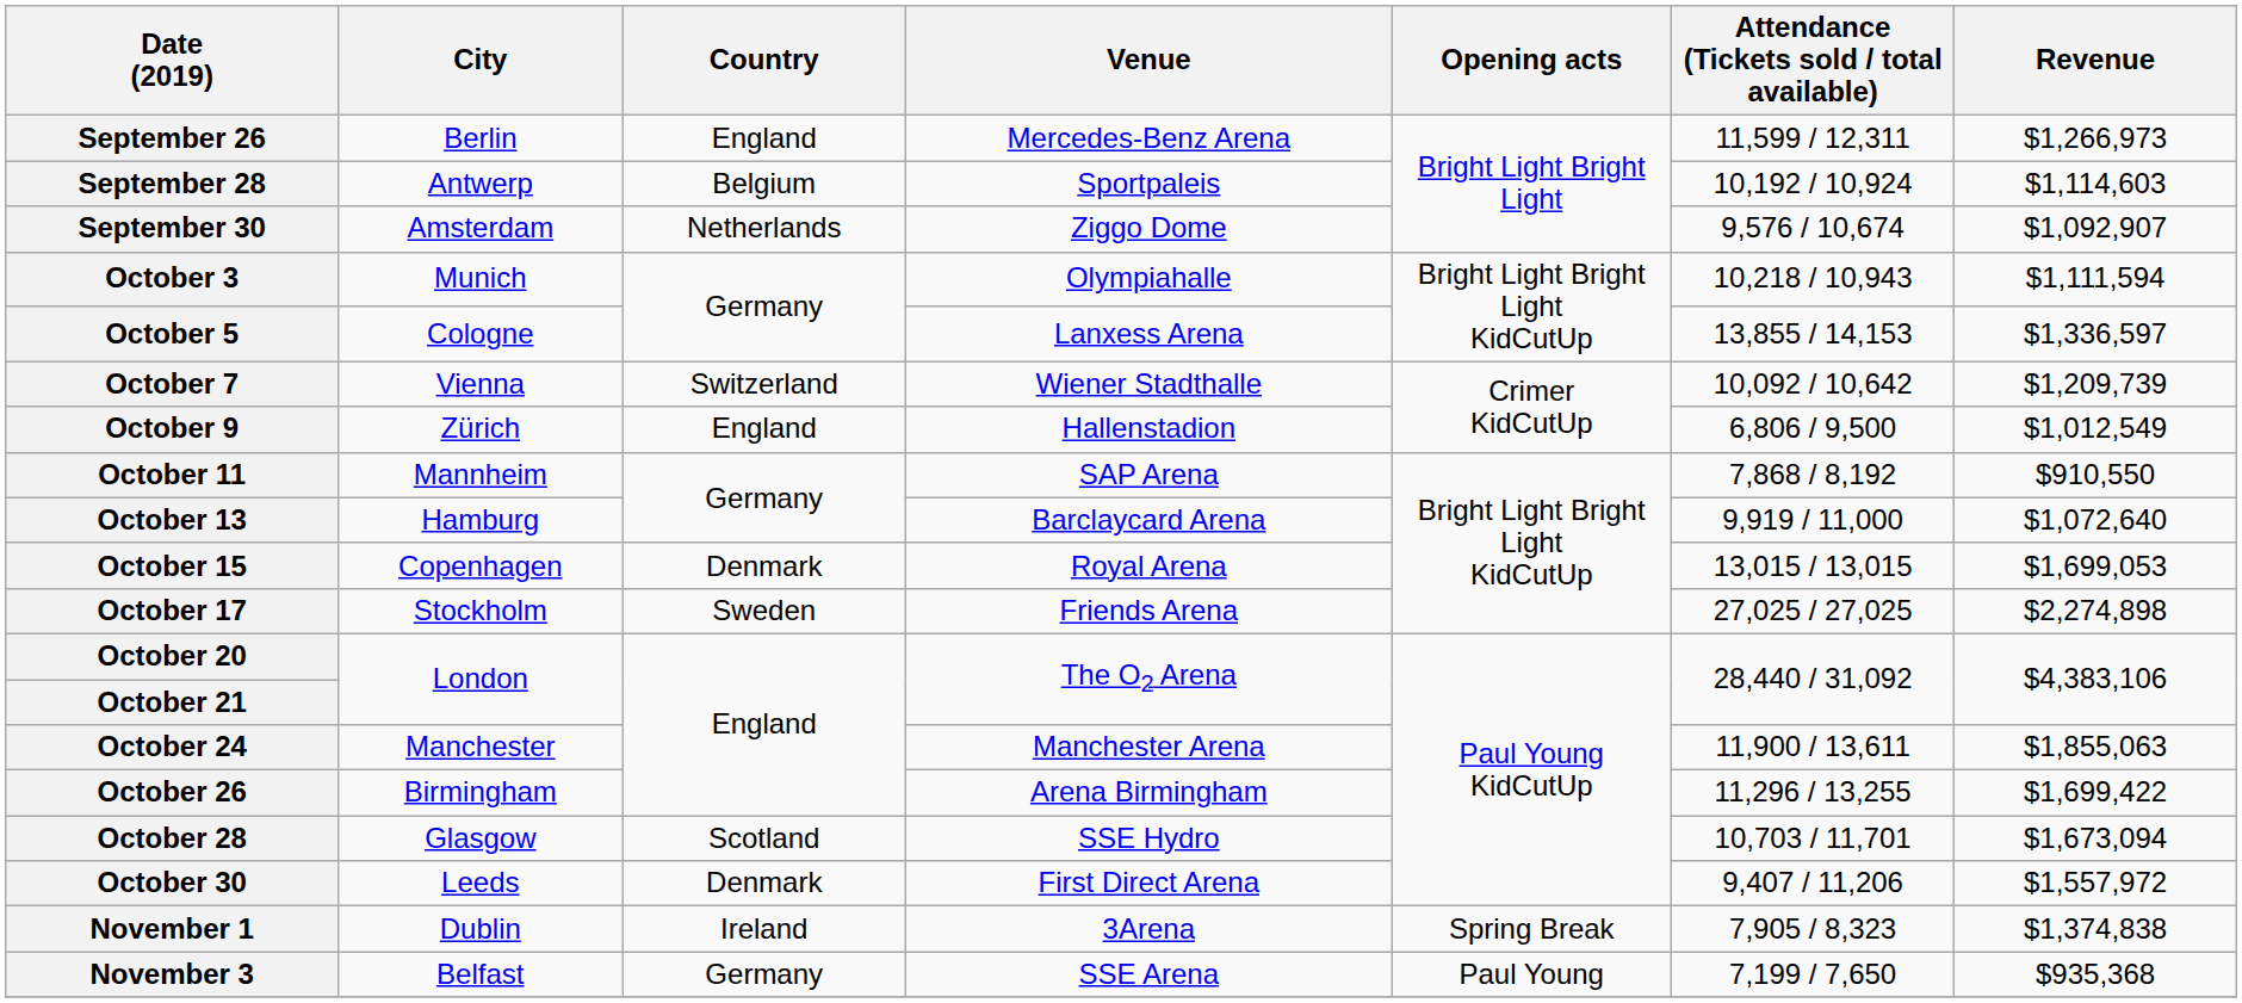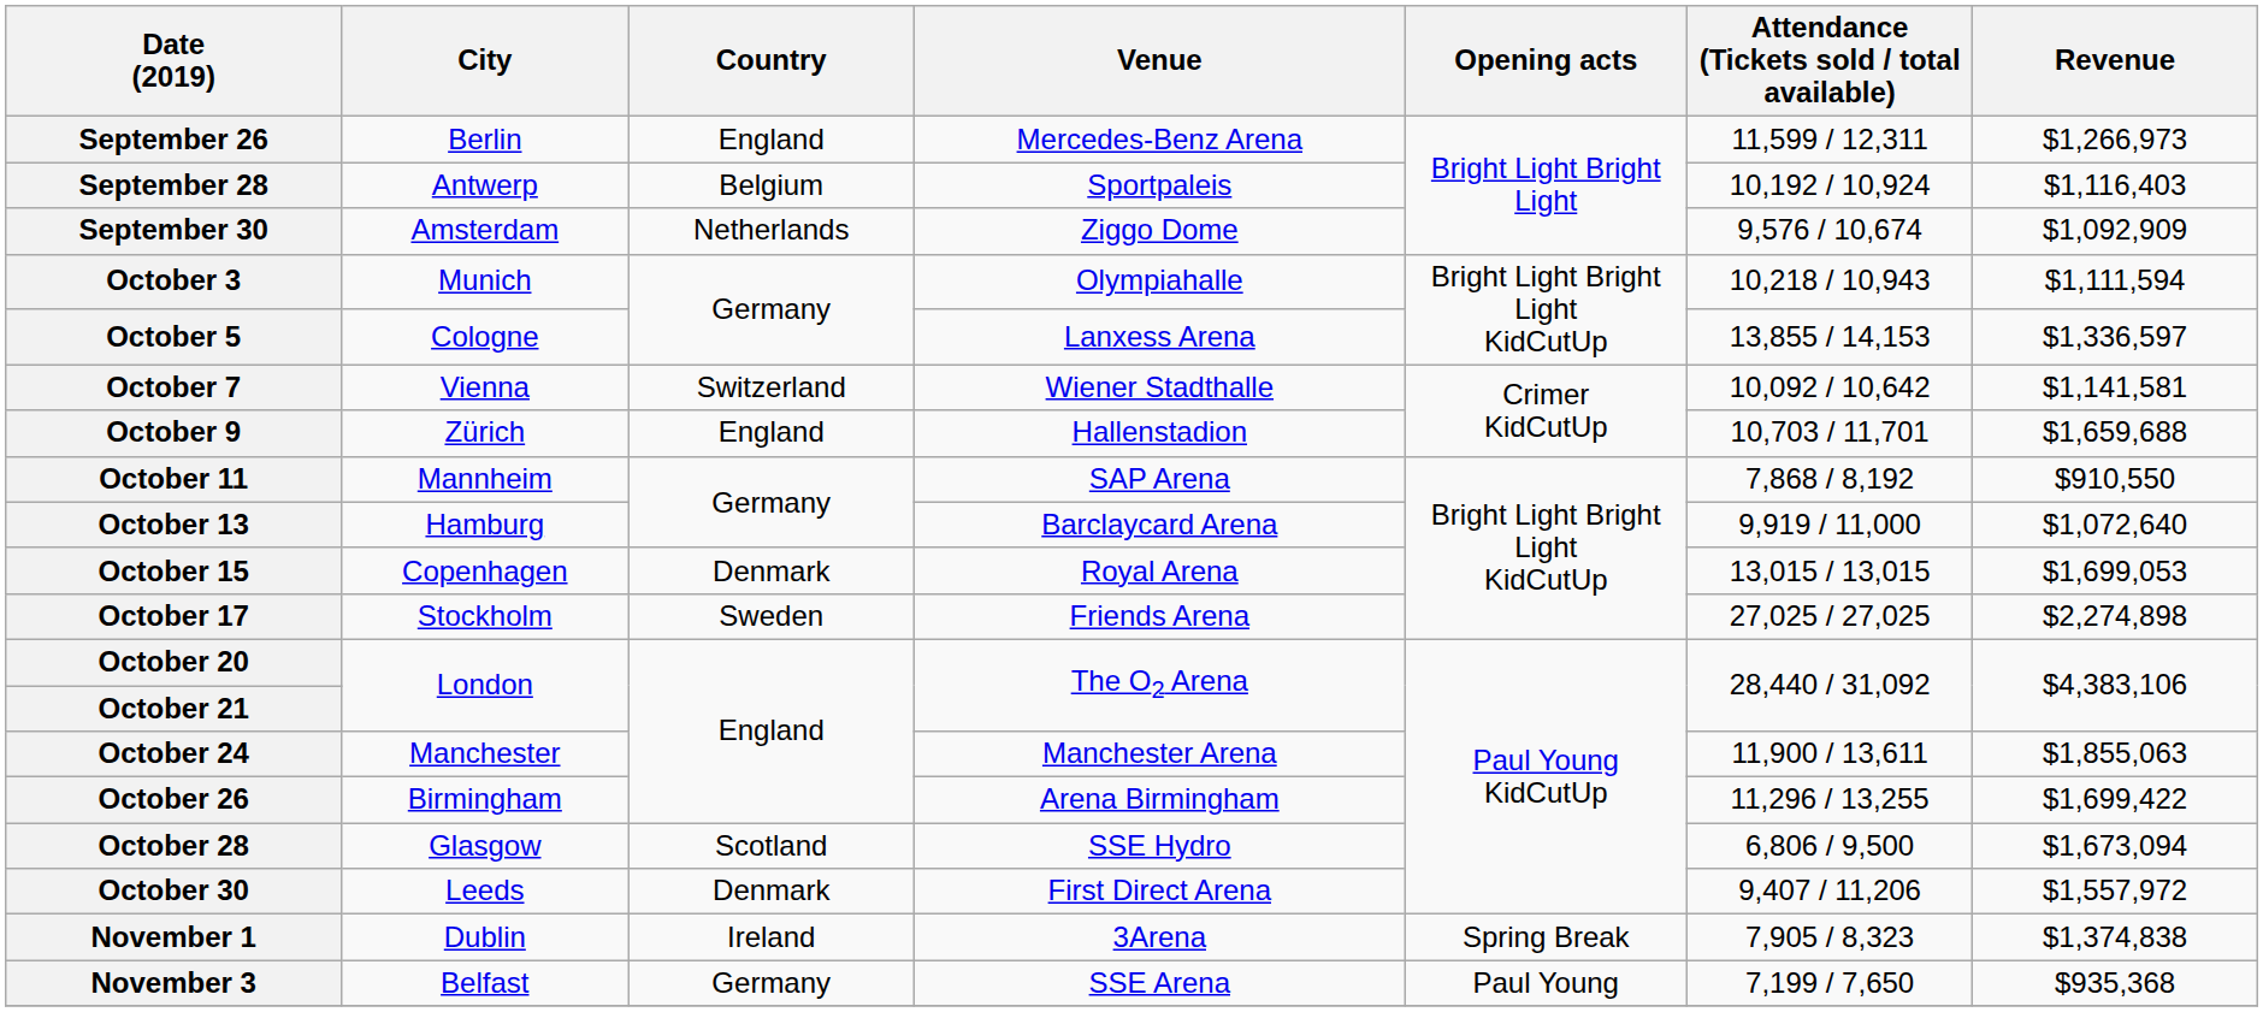 <table class="wikitable plainrowheaders" style="text-align:center;">
 <tr>
 <th scope="col" style="width:12em;">Date<br>(2019)</th>
 <th scope="col" style="width:10em;">City</th>
 <th scope="col" style="width:10em;">Country</th>
 <th scope="col" style="width:18em;">Venue</th>
 <th scope="col" style="width:10em;">Opening acts</th>
 <th scope="col" style="width:10em;">Attendance<br>(Tickets sold / total available)</th>
 <th scope="col" style="width:10em;">Revenue</th>
 </tr>
 <tr>
 <th scope="row">September 26</th>
 <td><a href='#'>Berlin</a></td>
 <td>England</td>
 <td><a href='#'>Mercedes-Benz Arena</a></td>
 <td rowspan="3"><a href='#'>Bright Light Bright Light</a></td>
 <td>11,599 / 12,311</td>
 <td>$1,266,973</td>
 </tr>
 <tr>
 <th scope="row">September 28</th>
 <td><a href='#'>Antwerp</a></td>
 <td>Belgium</td>
 <td><a href='#'>Sportpaleis</a></td>
 <td>10,192 / 10,924</td>
-<td>$1,114,603</td>
+<td>$1,116,403</td>
 </tr>
 <tr>
 <th scope="row">September 30</th>
 <td><a href='#'>Amsterdam</a></td>
 <td>Netherlands</td>
 <td><a href='#'>Ziggo Dome</a></td>
 <td>9,576 / 10,674</td>
-<td>$1,092,907</td>
+<td>$1,092,909</td>
 </tr>
 <tr>
 <th scope="row">October 3</th>
 <td><a href='#'>Munich</a></td>
 <td rowspan="2">Germany</td>
 <td><a href='#'>Olympiahalle</a></td>
 <td rowspan="2">Bright Light Bright Light<br>KidCutUp</td>
 <td>10,218 / 10,943</td>
 <td>$1,111,594</td>
 </tr>
 <tr>
 <th scope="row">October 5</th>
 <td><a href='#'>Cologne</a></td>
 <td><a href='#'>Lanxess Arena</a></td>
 <td>13,855 / 14,153</td>
 <td>$1,336,597</td>
 </tr>
 <tr>
 <th scope="row">October 7</th>
 <td><a href='#'>Vienna</a></td>
 <td>Switzerland</td>
 <td><a href='#'>Wiener Stadthalle</a></td>
 <td rowspan="2">Crimer<br>KidCutUp</td>
 <td>10,092 / 10,642</td>
-<td>$1,209,739</td>
+<td>$1,141,581</td>
 </tr>
 <tr>
 <th scope="row">October 9</th>
 <td><a href='#'>Zürich</a></td>
 <td>England</td>
 <td><a href='#'>Hallenstadion</a></td>
-<td>6,806 / 9,500</td>
-<td>$1,012,549</td>
+<td>10,703 / 11,701</td>
+<td>$1,659,688</td>
 </tr>
 <tr>
 <th scope="row">October 11</th>
 <td><a href='#'>Mannheim</a></td>
 <td rowspan="2">Germany</td>
 <td><a href='#'>SAP Arena</a></td>
 <td rowspan="4">Bright Light Bright Light<br>KidCutUp</td>
 <td>7,868 / 8,192</td>
 <td>$910,550</td>
 </tr>
 <tr>
 <th scope="row">October 13</th>
 <td><a href='#'>Hamburg</a></td>
 <td><a href='#'>Barclaycard Arena</a></td>
 <td>9,919 / 11,000</td>
 <td>$1,072,640</td>
 </tr>
 <tr>
 <th scope="row">October 15</th>
 <td><a href='#'>Copenhagen</a></td>
 <td>Denmark</td>
 <td><a href='#'>Royal Arena</a></td>
 <td>13,015 / 13,015</td>
 <td>$1,699,053</td>
 </tr>
 <tr>
 <th scope="row">October 17</th>
 <td><a href='#'>Stockholm</a></td>
 <td>Sweden</td>
 <td><a href='#'>Friends Arena</a></td>
 <td>27,025 / 27,025</td>
 <td>$2,274,898</td>
 </tr>
 <tr>
 <th scope="row">October 20</th>
 <td rowspan="2"><a href='#'>London</a></td>
 <td rowspan="4">England</td>
 <td rowspan="2"><a href='#'>The O<sub>2</sub> Arena</a></td>
 <td rowspan="6"><a href='#'>Paul Young</a><br>KidCutUp</td>
 <td rowspan="2">28,440 / 31,092</td>
 <td rowspan="2">$4,383,106</td>
 </tr>
 <tr>
 <th scope="row">October 21</th>
 </tr>
 <tr>
 <th scope="row">October 24</th>
 <td><a href='#'>Manchester</a></td>
 <td><a href='#'>Manchester Arena</a></td>
 <td>11,900 / 13,611</td>
 <td>$1,855,063</td>
 </tr>
 <tr>
 <th scope="row">October 26</th>
 <td><a href='#'>Birmingham</a></td>
 <td><a href='#'>Arena Birmingham</a></td>
 <td>11,296 / 13,255</td>
 <td>$1,699,422</td>
 </tr>
 <tr>
 <th scope="row">October 28</th>
 <td><a href='#'>Glasgow</a></td>
 <td>Scotland</td>
 <td><a href='#'>SSE Hydro</a></td>
-<td>10,703 / 11,701</td>
+<td>6,806 / 9,500</td>
 <td>$1,673,094</td>
 </tr>
 <tr>
 <th scope="row">October 30</th>
 <td><a href='#'>Leeds</a></td>
 <td>Denmark</td>
 <td><a href='#'>First Direct Arena</a></td>
 <td>9,407 / 11,206</td>
 <td>$1,557,972</td>
 </tr>
 <tr>
 <th scope="row">November 1</th>
 <td><a href='#'>Dublin</a></td>
 <td rowspan="1">Ireland</td>
 <td><a href='#'>3Arena</a></td>
 <td>Spring Break</td>
 <td>7,905 / 8,323</td>
 <td>$1,374,838</td>
 </tr>
 <tr>
 <th scope="row">November 3</th>
 <td><a href='#'>Belfast</a></td>
 <td>Germany</td>
 <td><a href='#'>SSE Arena</a></td>
 <td>Paul Young</td>
 <td>7,199 / 7,650</td>
 <td>$935,368</td>
 </tr>
 <tr>
 </tr>
 </table>
